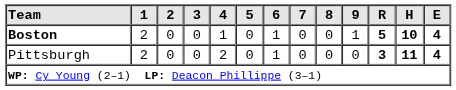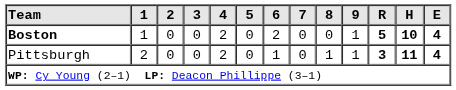 <table border=1 cellspacing=0 width=425 style="margin-left:3em;">
 <tr style="text-align:center; background-color:#e6e6e6;">
 <th align=left width=125>Team</th>
 <th width=25>1</th>
 <th width=25>2</th>
 <th width=25>3</th>
 <th width=25>4</th>
 <th width=25>5</th>
 <th width=25>6</th>
 <th width=25>7</th>
 <th width=25>8</th>
 <th width=25>9</th>
 <th width=25>R</th>
 <th width=25>H</th>
 <th width=25>E</th>
 </tr>
 <tr style="text-align:center;">
 <td align=left><strong>Boston</strong></td>
+<td>1</td>
+<td>0</td>
+<td>0</td>
 <td>2</td>
 <td>0</td>
-<td>0</td>
-<td>1</td>
-<td>0</td>
-<td>1</td>
+<td>2</td>
 <td>0</td>
 <td>0</td>
 <td>1</td>
 <td><strong>5</strong></td>
 <td><strong>10</strong></td>
 <td><strong>4</strong></td>
 </tr>
 <tr style="text-align:center;">
 <td align=left>Pittsburgh</td>
 <td>2</td>
 <td>0</td>
 <td>0</td>
 <td>2</td>
 <td>0</td>
 <td>1</td>
 <td>0</td>
-<td>0</td>
-<td>0</td>
+<td>1</td>
+<td>1</td>
 <td><strong>3</strong></td>
 <td><strong>11</strong></td>
 <td><strong>4</strong></td>
 </tr>
 <tr style="text-align:left;">
 <td colspan=14><small><strong>WP:</strong> <a href='#'>Cy Young</a> (2–1)  <strong>LP:</strong> <a href='#'>Deacon Phillippe</a> (3–1)</small></td>
 </tr>
 </table>
